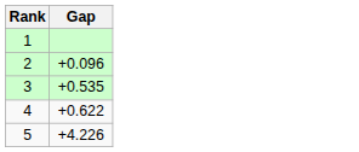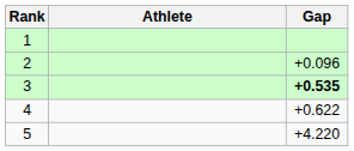 <table class=wikitable style="text-align:center">
 <tr>
 <th width=40>Rank</th>
+<th width=250>Athlete</th>
 <th width=60>Gap</th>
 </tr>
 <tr bgcolor="ccffcc">
 <td>1</td>
+<td align=left></td>
 <td></td>
 </tr>
 <tr bgcolor="ccffcc">
 <td>2</td>
+<td align=left></td>
 <td>+0.096</td>
 </tr>
 <tr bgcolor="ccffcc">
 <td>3</td>
-<td>+0.535</td>
+<td align=left></td>
+<td><strong>+0.535</strong></td>
 </tr>
 <tr>
 <td>4</td>
+<td align=left></td>
 <td>+0.622</td>
 </tr>
 <tr>
 <td>5</td>
-<td>+4.226</td>
+<td align=left></td>
+<td>+4.220</td>
 </tr>
 </table>
